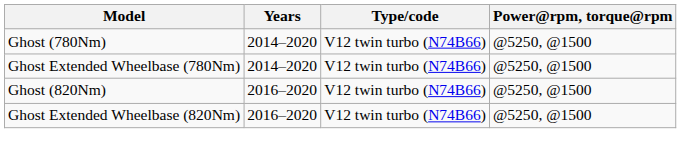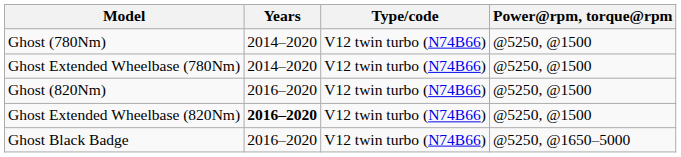 <table class="wikitable sortable collapsible">
 <tr>
 <th>Model</th>
 <th>Years</th>
 <th>Type/code</th>
 <th>Power@rpm, torque@rpm</th>
 </tr>
 <tr>
 <td>Ghost (780Nm)</td>
 <td>2014–2020</td>
 <td> V12 twin turbo (<a href='#'>N74B66</a>)</td>
 <td>@5250, @1500</td>
 </tr>
 <tr>
 <td>Ghost Extended Wheelbase (780Nm)</td>
 <td>2014–2020</td>
 <td> V12 twin turbo (<a href='#'>N74B66</a>)</td>
 <td>@5250, @1500</td>
 </tr>
 <tr>
 <td>Ghost (820Nm)</td>
 <td>2016–2020</td>
 <td> V12 twin turbo (<a href='#'>N74B66</a>)</td>
 <td>@5250, @1500</td>
 </tr>
 <tr>
 <td>Ghost Extended Wheelbase (820Nm)</td>
-<td>2016–2020</td>
+<td><strong>2016–2020</strong></td>
 <td> V12 twin turbo (<a href='#'>N74B66</a>)</td>
 <td>@5250, @1500</td>
 </tr>
+<tr>
+<td>Ghost Black Badge</td>
+<td>2016–2020</td>
+<td> V12 twin turbo (<a href='#'>N74B66</a>)</td>
+<td>@5250, @1650–5000</td>
+</tr>
 </table>
